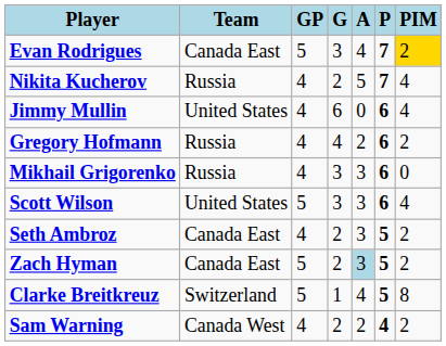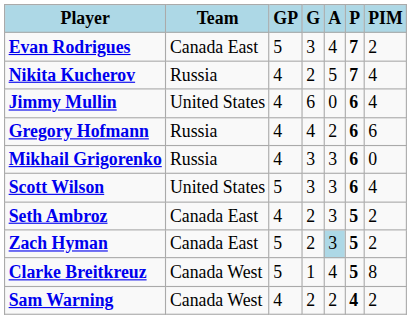 <table class="wikitable">
 <tr>
 <th style="background:lightblue;">Player</th>
 <th style="background:lightblue;">Team</th>
 <th style="background:lightblue;">GP</th>
 <th style="background:lightblue;">G</th>
 <th style="background:lightblue;">A</th>
 <th style="background:lightblue;">P</th>
 <th style="background:lightblue;">PIM</th>
 </tr>
 <tr>
 <td> <strong><a href='#'>Evan Rodrigues</a></strong></td>
 <td>Canada East</td>
 <td>5</td>
 <td>3</td>
 <td>4</td>
 <td><strong>7</strong></td>
-<td style="background: gold;">2</td>
+<td>2</td>
 </tr>
 <tr>
 <td> <strong><a href='#'>Nikita Kucherov</a></strong></td>
 <td>Russia</td>
 <td>4</td>
 <td>2</td>
 <td>5</td>
 <td><strong>7</strong></td>
 <td>4</td>
 </tr>
 <tr>
 <td> <strong><a href='#'>Jimmy Mullin</a></strong></td>
 <td>United States</td>
 <td>4</td>
 <td>6</td>
 <td>0</td>
 <td><strong>6</strong></td>
 <td>4</td>
 </tr>
 <tr>
 <td> <strong><a href='#'>Gregory Hofmann</a></strong></td>
 <td>Russia</td>
 <td>4</td>
 <td>4</td>
 <td>2</td>
 <td><strong>6</strong></td>
-<td>2</td>
+<td>6</td>
 </tr>
 <tr>
 <td> <strong><a href='#'>Mikhail Grigorenko</a></strong></td>
 <td>Russia</td>
 <td>4</td>
 <td>3</td>
 <td>3</td>
 <td><strong>6</strong></td>
 <td>0</td>
 </tr>
 <tr>
 <td> <strong><a href='#'>Scott Wilson</a></strong></td>
 <td>United States</td>
 <td>5</td>
 <td>3</td>
 <td>3</td>
 <td><strong>6</strong></td>
 <td>4</td>
 </tr>
 <tr>
 <td> <strong><a href='#'>Seth Ambroz</a></strong></td>
 <td>Canada East</td>
 <td>4</td>
 <td>2</td>
 <td>3</td>
 <td><strong>5</strong></td>
 <td>2</td>
 </tr>
 <tr>
 <td> <strong><a href='#'>Zach Hyman</a></strong></td>
 <td>Canada East</td>
 <td>5</td>
 <td>2</td>
 <td style="background: lightblue;">3</td>
 <td><strong>5</strong></td>
 <td>2</td>
 </tr>
 <tr>
 <td> <strong><a href='#'>Clarke Breitkreuz</a></strong></td>
-<td>Switzerland</td>
+<td>Canada West</td>
 <td>5</td>
 <td>1</td>
 <td>4</td>
 <td><strong>5</strong></td>
 <td>8</td>
 </tr>
 <tr>
 <td> <strong><a href='#'>Sam Warning</a></strong></td>
 <td>Canada West</td>
 <td>4</td>
 <td>2</td>
 <td>2</td>
 <td><strong>4</strong></td>
 <td>2</td>
 </tr>
 </table>
